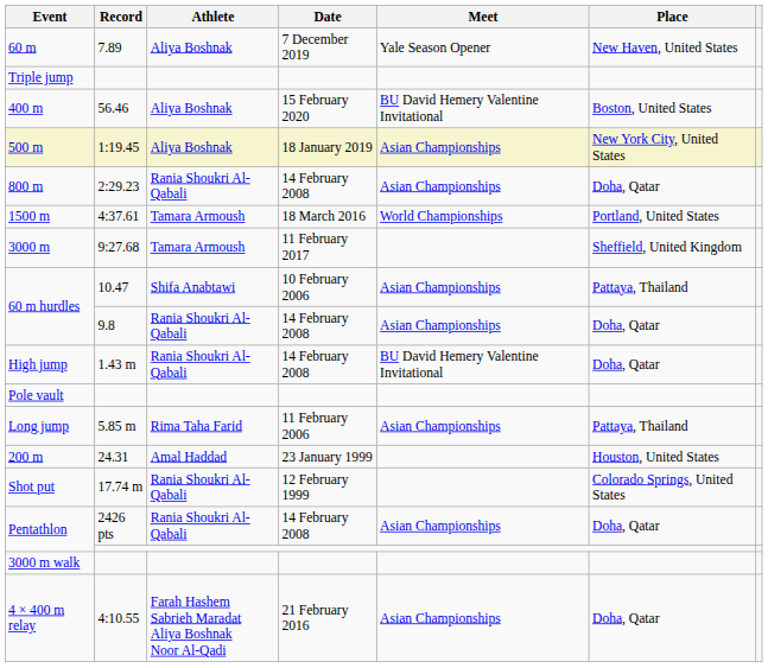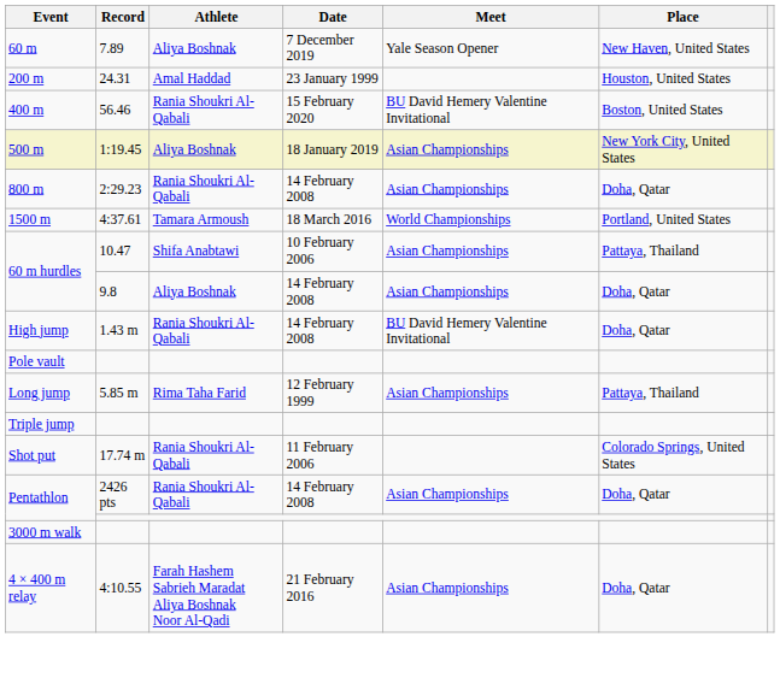 <table class="wikitable" style="font-size:95%; width: 95%;">
 <tr>
 <th>Event</th>
 <th>Record</th>
 <th>Athlete</th>
 <th>Date</th>
 <th>Meet</th>
 <th>Place</th>
 <th></th>
 </tr>
 <tr>
 <td><a href='#'>60 m</a></td>
 <td>7.89</td>
 <td><a href='#'>Aliya Boshnak</a></td>
 <td>7 December 2019</td>
 <td>Yale Season Opener</td>
 <td><a href='#'>New Haven</a>, United States</td>
 <td></td>
 </tr>
 <tr>
-<td><a href='#'>Triple jump</a></td>
+<td><a href='#'>200 m</a></td>
+<td>24.31</td>
+<td><a href='#'>Amal Haddad</a></td>
+<td>23 January 1999</td>
 <td></td>
-<td></td>
-<td></td>
-<td></td>
-<td></td>
+<td><a href='#'>Houston</a>, United States</td>
 <td></td>
 </tr>
 <tr>
 <td><a href='#'>400 m</a></td>
 <td>56.46</td>
-<td><a href='#'>Aliya Boshnak</a></td>
+<td><a href='#'>Rania Shoukri Al-Qabali</a></td>
 <td>15 February 2020</td>
 <td><a href='#'>BU</a> David Hemery Valentine Invitational</td>
 <td><a href='#'>Boston</a>, United States</td>
 <td></td>
 </tr>
 <tr style="background:#f6F5CE;">
 <td><a href='#'>500 m</a></td>
 <td>1:19.45</td>
 <td><a href='#'>Aliya Boshnak</a></td>
 <td>18 January 2019</td>
 <td><a href='#'>Asian Championships</a></td>
 <td><a href='#'>New York City</a>, United States</td>
 <td></td>
 </tr>
 <tr>
 <td><a href='#'>800 m</a></td>
 <td>2:29.23 </td>
 <td><a href='#'>Rania Shoukri Al-Qabali</a></td>
 <td>14 February 2008</td>
 <td><a href='#'>Asian Championships</a></td>
 <td><a href='#'>Doha</a>, Qatar</td>
 <td></td>
 </tr>
 <tr>
 <td><a href='#'>1500 m</a></td>
 <td>4:37.61</td>
 <td><a href='#'>Tamara Armoush</a></td>
 <td>18 March 2016</td>
 <td><a href='#'>World Championships</a></td>
 <td><a href='#'>Portland</a>, United States</td>
 <td></td>
 </tr>
 <tr>
-<td><a href='#'>3000 m</a></td>
-<td>9:27.68 </td>
-<td><a href='#'>Tamara Armoush</a></td>
-<td>11 February 2017</td>
-<td></td>
-<td><a href='#'>Sheffield</a>, United Kingdom</td>
-<td></td>
-</tr>
-<tr>
 <td rowspan=2><a href='#'>60 m hurdles</a></td>
 <td>10.47</td>
 <td><a href='#'>Shifa Anabtawi</a></td>
 <td>10 February 2006</td>
 <td><a href='#'>Asian Championships</a></td>
 <td><a href='#'>Pattaya</a>, Thailand</td>
 <td></td>
 </tr>
 <tr>
 <td>9.8  </td>
-<td><a href='#'>Rania Shoukri Al-Qabali</a></td>
+<td><a href='#'>Aliya Boshnak</a></td>
 <td>14 February 2008</td>
 <td><a href='#'>Asian Championships</a></td>
 <td><a href='#'>Doha</a>, Qatar</td>
 <td></td>
 </tr>
 <tr>
 <td><a href='#'>High jump</a></td>
 <td>1.43 m </td>
 <td><a href='#'>Rania Shoukri Al-Qabali</a></td>
 <td>14 February 2008</td>
 <td><a href='#'>BU</a> David Hemery Valentine Invitational</td>
 <td><a href='#'>Doha</a>, Qatar</td>
 <td></td>
 </tr>
 <tr>
 <td><a href='#'>Pole vault</a></td>
 <td></td>
 <td></td>
 <td></td>
 <td></td>
 <td></td>
 <td></td>
 </tr>
 <tr>
 <td><a href='#'>Long jump</a></td>
 <td>5.85 m</td>
 <td><a href='#'>Rima Taha Farid</a></td>
-<td>11 February 2006</td>
+<td>12 February 1999</td>
 <td><a href='#'>Asian Championships</a></td>
 <td><a href='#'>Pattaya</a>, Thailand</td>
 <td></td>
 </tr>
 <tr>
-<td><a href='#'>200 m</a></td>
-<td>24.31</td>
-<td><a href='#'>Amal Haddad</a></td>
-<td>23 January 1999</td>
+<td><a href='#'>Triple jump</a></td>
 <td></td>
-<td><a href='#'>Houston</a>, United States</td>
+<td></td>
+<td></td>
+<td></td>
+<td></td>
 <td></td>
 </tr>
 <tr>
 <td><a href='#'>Shot put</a></td>
 <td>17.74 m </td>
 <td><a href='#'>Rania Shoukri Al-Qabali</a></td>
-<td>12 February 1999</td>
+<td>11 February 2006</td>
 <td></td>
 <td><a href='#'>Colorado Springs</a>, United States</td>
 <td></td>
 </tr>
 <tr>
 <td rowspan=2><a href='#'>Pentathlon</a></td>
 <td>2426 pts</td>
 <td><a href='#'>Rania Shoukri Al-Qabali</a></td>
 <td>14 February 2008</td>
 <td><a href='#'>Asian Championships</a></td>
 <td><a href='#'>Doha</a>, Qatar</td>
 <td></td>
 </tr>
 <tr>
 <td colspan=5></td>
 <td></td>
 </tr>
 <tr>
 <td><a href='#'>3000 m walk</a></td>
 <td></td>
 <td></td>
 <td></td>
 <td></td>
 <td></td>
 <td></td>
 </tr>
 <tr>
 <td><a href='#'>4 × 400 m relay</a></td>
 <td>4:10.55</td>
 <td><br><a href='#'>Farah Hashem</a><br><a href='#'>Sabrieh Maradat</a><br><a href='#'>Aliya Boshnak</a><br><a href='#'>Noor Al-Qadi</a></td>
 <td>21 February 2016</td>
 <td><a href='#'>Asian Championships</a></td>
 <td><a href='#'>Doha</a>, Qatar</td>
 <td></td>
 </tr>
 </table>
